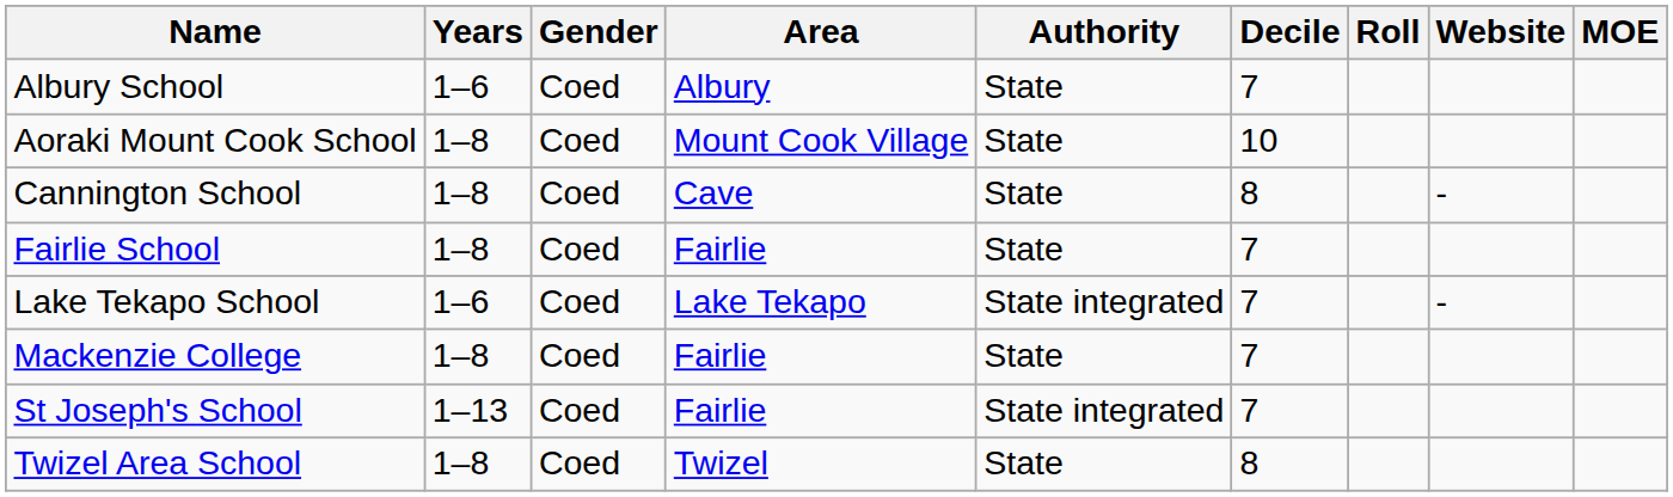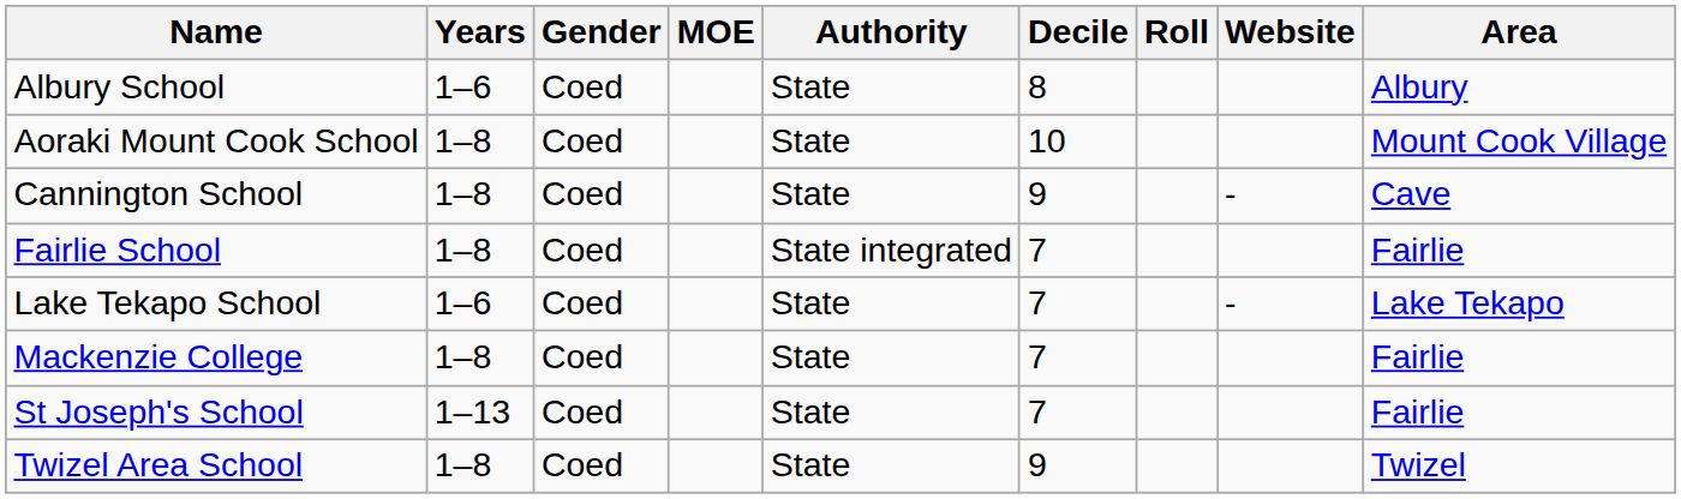 <table class="wikitable sortable">
 <tr>
 <th>Name</th>
 <th>Years</th>
 <th>Gender</th>
-<th>Area</th>
+<th>MOE</th>
 <th>Authority</th>
 <th>Decile</th>
 <th>Roll</th>
 <th>Website</th>
-<th>MOE</th>
+<th>Area</th>
 </tr>
 <tr>
 <td>Albury School</td>
 <td>1–6</td>
 <td>Coed</td>
-<td><a href='#'>Albury</a></td>
+<td></td>
 <td>State</td>
-<td>7</td>
+<td>8</td>
 <td></td>
 <td></td>
-<td></td>
+<td><a href='#'>Albury</a></td>
 </tr>
 <tr>
 <td>Aoraki Mount Cook School</td>
 <td>1–8</td>
 <td>Coed</td>
-<td><a href='#'>Mount Cook Village</a></td>
+<td></td>
 <td>State</td>
 <td>10</td>
 <td></td>
 <td></td>
-<td></td>
+<td><a href='#'>Mount Cook Village</a></td>
 </tr>
 <tr>
 <td>Cannington School</td>
 <td>1–8</td>
 <td>Coed</td>
-<td><a href='#'>Cave</a></td>
+<td></td>
 <td>State</td>
-<td>8</td>
+<td>9</td>
 <td></td>
 <td>-</td>
-<td></td>
+<td><a href='#'>Cave</a></td>
 </tr>
 <tr>
 <td><a href='#'>Fairlie School</a></td>
 <td>1–8</td>
 <td>Coed</td>
-<td><a href='#'>Fairlie</a></td>
-<td>State</td>
+<td></td>
+<td>State integrated</td>
 <td>7</td>
 <td></td>
 <td></td>
-<td></td>
+<td><a href='#'>Fairlie</a></td>
 </tr>
 <tr>
 <td>Lake Tekapo School</td>
 <td>1–6</td>
 <td>Coed</td>
-<td><a href='#'>Lake Tekapo</a></td>
-<td>State integrated</td>
+<td></td>
+<td>State</td>
 <td>7</td>
 <td></td>
 <td>-</td>
-<td></td>
+<td><a href='#'>Lake Tekapo</a></td>
 </tr>
 <tr>
 <td><a href='#'>Mackenzie College</a></td>
 <td>1–8</td>
 <td>Coed</td>
-<td><a href='#'>Fairlie</a></td>
+<td></td>
 <td>State</td>
 <td>7</td>
 <td></td>
 <td></td>
-<td></td>
+<td><a href='#'>Fairlie</a></td>
 </tr>
 <tr>
 <td><a href='#'>St Joseph's School</a></td>
 <td>1–13</td>
 <td>Coed</td>
-<td><a href='#'>Fairlie</a></td>
-<td>State integrated</td>
+<td></td>
+<td>State</td>
 <td>7</td>
 <td></td>
 <td></td>
-<td></td>
+<td><a href='#'>Fairlie</a></td>
 </tr>
 <tr>
 <td><a href='#'>Twizel Area School</a></td>
 <td>1–8</td>
 <td>Coed</td>
-<td><a href='#'>Twizel</a></td>
+<td></td>
 <td>State</td>
-<td>8</td>
+<td>9</td>
 <td></td>
 <td></td>
-<td></td>
+<td><a href='#'>Twizel</a></td>
 </tr>
 </table>
